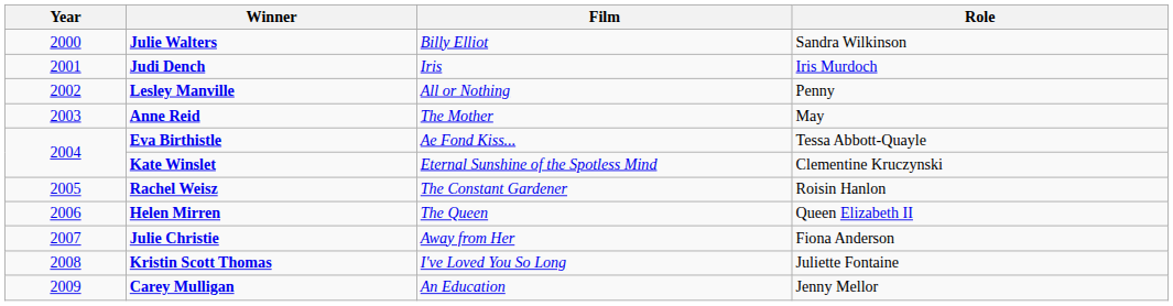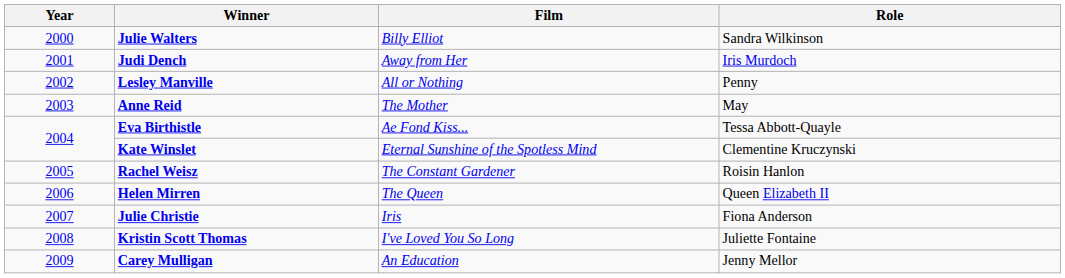 <table class="wikitable" width="95%" cellpadding="5">
 <tr>
 <th width="100"><strong>Year</strong></th>
 <th width="250"><strong>Winner</strong></th>
 <th width="325"><strong>Film</strong></th>
 <th width="325"><strong>Role</strong></th>
 </tr>
 <tr>
 <td style="text-align:center;"><a href='#'>2000</a></td>
 <td><strong><a href='#'>Julie Walters</a></strong></td>
 <td><em><a href='#'>Billy Elliot</a></em></td>
 <td>Sandra Wilkinson</td>
 </tr>
 <tr>
 <td style="text-align:center;"><a href='#'>2001</a></td>
 <td><strong><a href='#'>Judi Dench</a></strong></td>
-<td><em><a href='#'>Iris</a></em></td>
+<td><em><a href='#'>Away from Her</a></em></td>
 <td><a href='#'>Iris Murdoch</a></td>
 </tr>
 <tr>
 <td style="text-align:center;"><a href='#'>2002</a></td>
 <td><strong><a href='#'>Lesley Manville</a></strong></td>
 <td><em><a href='#'>All or Nothing</a></em></td>
 <td>Penny</td>
 </tr>
 <tr>
 <td style="text-align:center;"><a href='#'>2003</a></td>
 <td><strong><a href='#'>Anne Reid</a></strong></td>
 <td><em><a href='#'>The Mother</a></em></td>
 <td>May</td>
 </tr>
 <tr>
 <td rowspan="2" style="text-align:center;"><a href='#'>2004</a></td>
 <td><strong><a href='#'>Eva Birthistle</a></strong></td>
 <td><em><a href='#'>Ae Fond Kiss...</a></em></td>
 <td>Tessa Abbott-Quayle</td>
 </tr>
 <tr>
 <td><strong><a href='#'>Kate Winslet</a></strong></td>
 <td><em><a href='#'>Eternal Sunshine of the Spotless Mind</a></em></td>
 <td>Clementine Kruczynski</td>
 </tr>
 <tr>
 <td style="text-align:center;"><a href='#'>2005</a></td>
 <td><strong><a href='#'>Rachel Weisz</a></strong></td>
 <td><em><a href='#'>The Constant Gardener</a></em></td>
 <td>Roisin Hanlon</td>
 </tr>
 <tr>
 <td style="text-align:center;"><a href='#'>2006</a></td>
 <td><strong><a href='#'>Helen Mirren</a></strong></td>
 <td><em><a href='#'>The Queen</a></em></td>
 <td>Queen <a href='#'>Elizabeth II</a></td>
 </tr>
 <tr>
 <td style="text-align:center;"><a href='#'>2007</a></td>
 <td><strong><a href='#'>Julie Christie</a></strong></td>
-<td><em><a href='#'>Away from Her</a></em></td>
+<td><em><a href='#'>Iris</a></em></td>
 <td>Fiona Anderson</td>
 </tr>
 <tr>
 <td style="text-align:center;"><a href='#'>2008</a></td>
 <td><strong><a href='#'>Kristin Scott Thomas</a></strong></td>
 <td><em><a href='#'>I've Loved You So Long</a></em></td>
 <td>Juliette Fontaine</td>
 </tr>
 <tr>
 <td style="text-align:center;"><a href='#'>2009</a></td>
 <td><strong><a href='#'>Carey Mulligan</a></strong></td>
 <td><em><a href='#'>An Education</a></em></td>
 <td>Jenny Mellor</td>
 </tr>
 </table>
